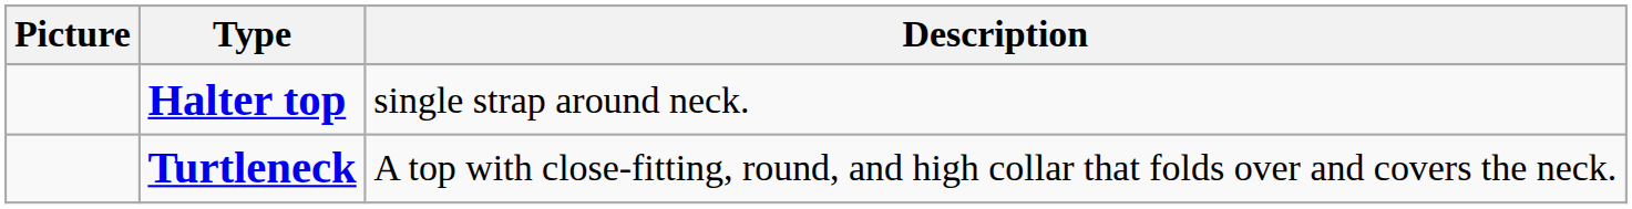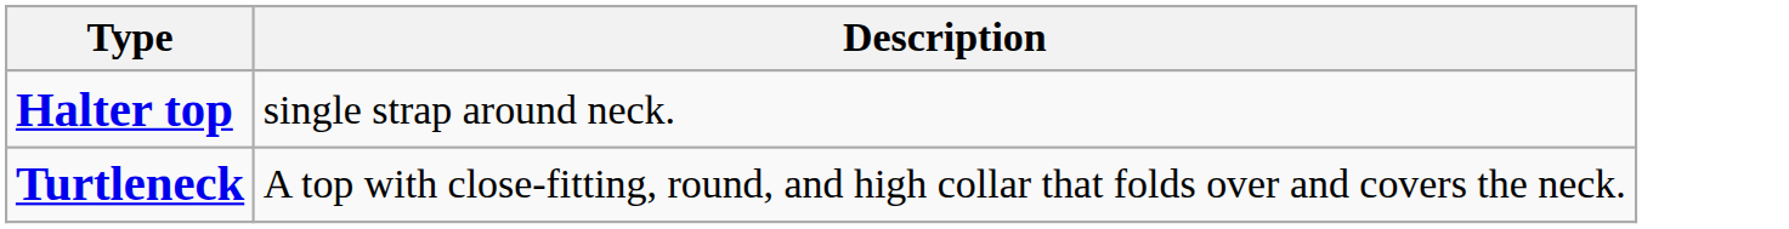 <table class="wikitable">
 <tr>
-<th>Picture</th>
 <th>Type</th>
 <th>Description</th>
 </tr>
 <tr>
-<td></td>
 <td><strong><big><a href='#'>Halter top</a></big></strong></td>
 <td>single strap around neck.</td>
 </tr>
 <tr>
-<td></td>
 <td><strong><big><a href='#'>Turtleneck</a></big></strong></td>
 <td>A top with close-fitting, round, and high collar that folds over and covers the neck.</td>
 </tr>
 </table>
